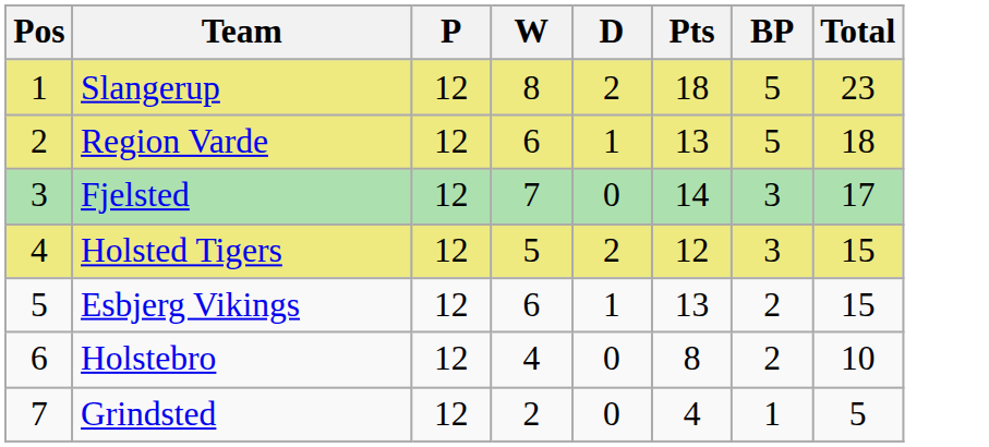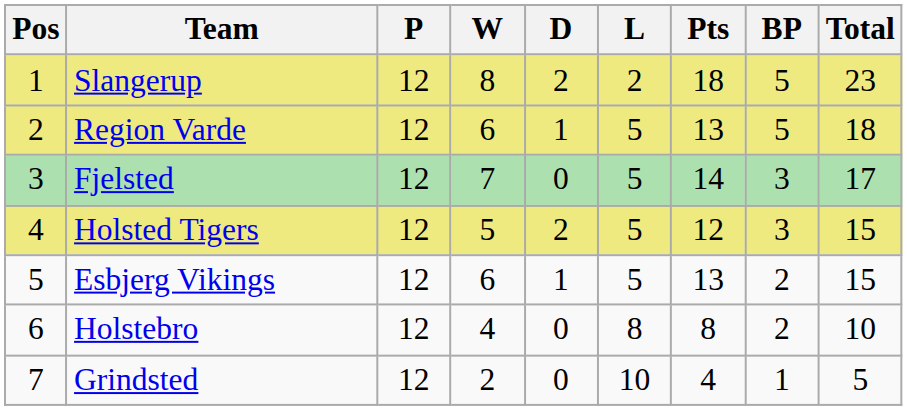 <table class="wikitable" style="font-size: 100%">
 <tr>
 <th width=20>Pos</th>
 <th width=150>Team</th>
 <th width=30>P</th>
 <th width=30>W</th>
 <th width=30>D</th>
+<th width=30>L</th>
 <th width=30>Pts</th>
 <th width=30>BP</th>
 <th width=30>Total</th>
 </tr>
 <tr align=center style="background:#EEEA80;">
 <td>1</td>
 <td align="left"><a href='#'>Slangerup</a></td>
 <td>12</td>
 <td>8</td>
+<td>2</td>
 <td>2</td>
 <td>18</td>
 <td>5</td>
 <td>23</td>
 </tr>
 <tr align=center style="background:#EEEA80;">
 <td>2</td>
 <td align="left"><a href='#'>Region Varde</a></td>
 <td>12</td>
 <td>6</td>
 <td>1</td>
+<td>5</td>
 <td>13</td>
 <td>5</td>
 <td>18</td>
 </tr>
 <tr align=center style="background:#ACE1AF;">
 <td>3</td>
 <td align="left"><a href='#'>Fjelsted</a></td>
 <td>12</td>
 <td>7</td>
 <td>0</td>
+<td>5</td>
 <td>14</td>
 <td>3</td>
 <td>17</td>
 </tr>
 <tr align=center style="background:#EEEA80;">
 <td>4</td>
 <td align="left"><a href='#'>Holsted Tigers</a></td>
 <td>12</td>
 <td>5</td>
 <td>2</td>
+<td>5</td>
 <td>12</td>
 <td>3</td>
 <td>15</td>
 </tr>
 <tr align=center>
 <td>5</td>
 <td align="left"><a href='#'>Esbjerg Vikings</a></td>
 <td>12</td>
 <td>6</td>
 <td>1</td>
+<td>5</td>
 <td>13</td>
 <td>2</td>
 <td>15</td>
 </tr>
 <tr align=center>
 <td>6</td>
 <td align="left"><a href='#'>Holstebro</a></td>
 <td>12</td>
 <td>4</td>
 <td>0</td>
 <td>8</td>
+<td>8</td>
 <td>2</td>
 <td>10</td>
 </tr>
 <tr align=center>
 <td>7</td>
 <td align="left"><a href='#'>Grindsted</a></td>
 <td>12</td>
 <td>2</td>
 <td>0</td>
+<td>10</td>
 <td>4</td>
 <td>1</td>
 <td>5</td>
 </tr>
 </table>
